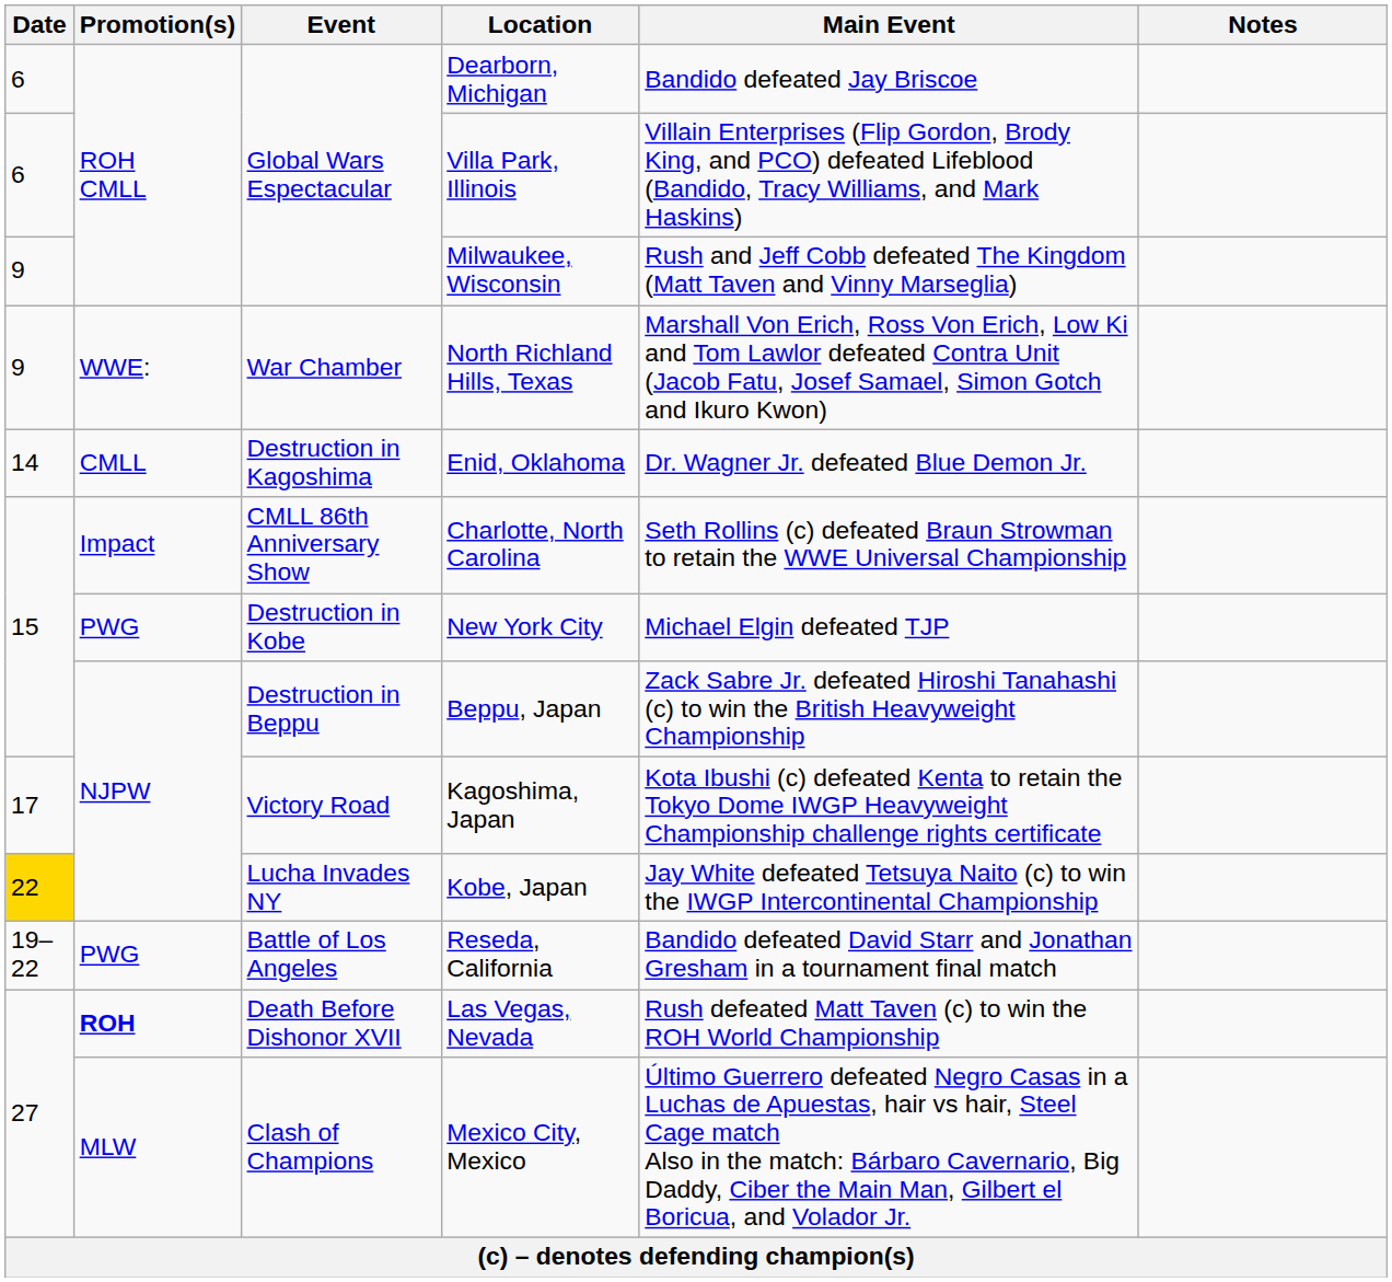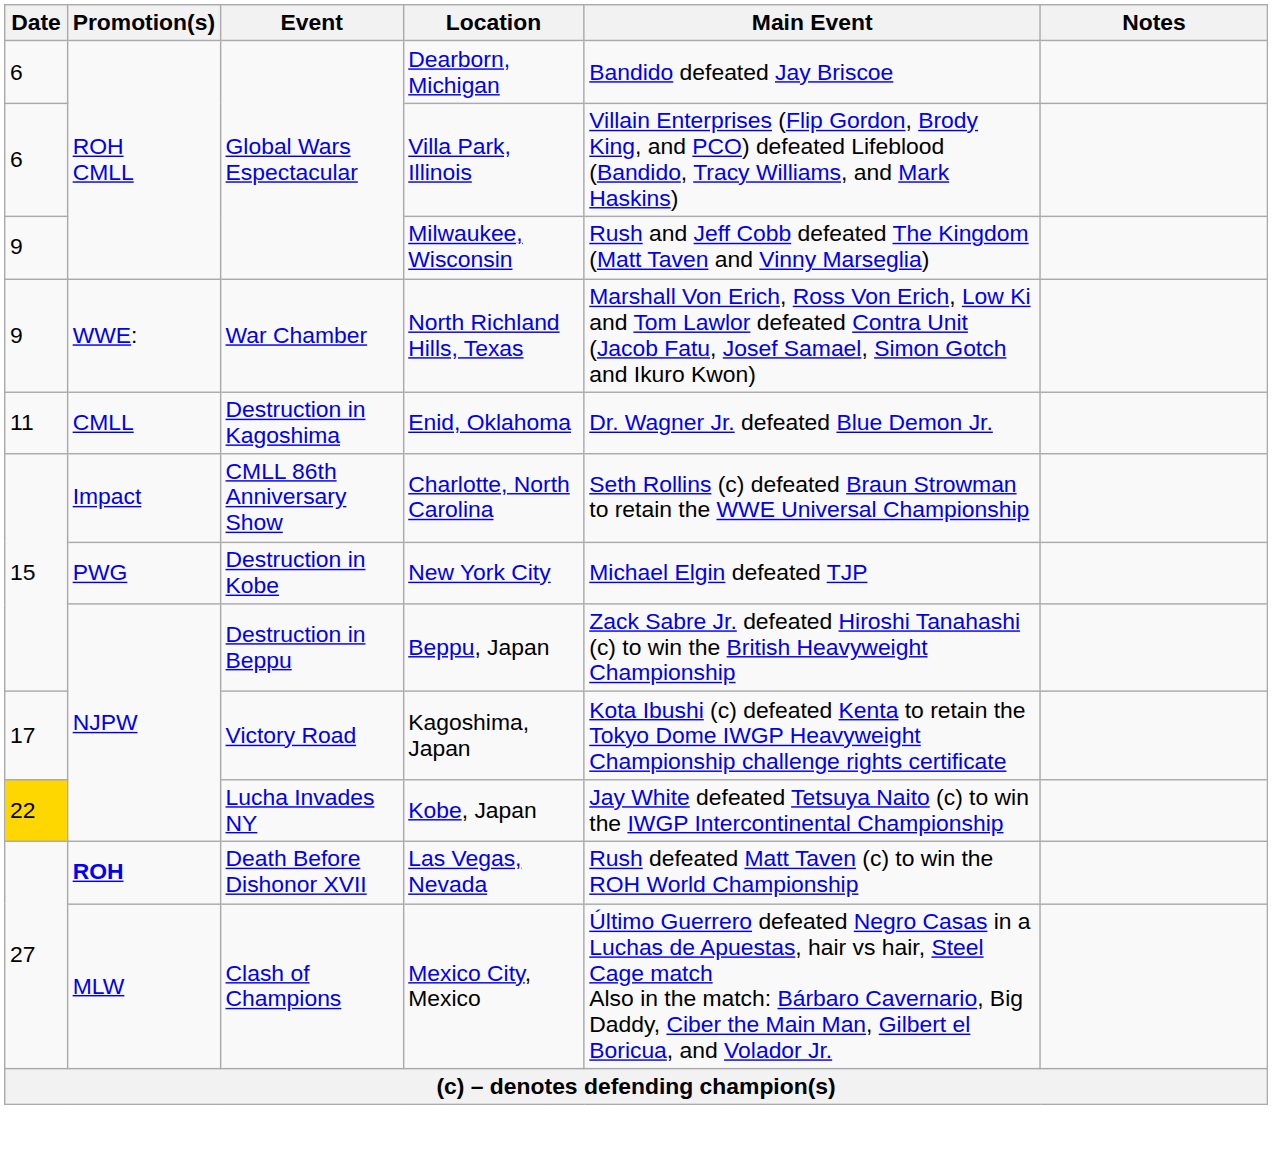 <table class="wikitable" style="width:100%;">
 <tr>
 <th width=5%>Date</th>
 <th width=5%>Promotion(s)</th>
 <th style="width:15%;">Event</th>
 <th style="width:15%;">Location</th>
 <th style="width:40%;">Main Event</th>
 <th style="width:20%;">Notes</th>
 </tr>
 <tr>
 <td>6</td>
 <td rowspan="3"><a href='#'>ROH</a><br> <a href='#'>CMLL</a></td>
 <td rowspan="3"><a href='#'>Global Wars Espectacular</a></td>
 <td><a href='#'>Dearborn, Michigan</a></td>
 <td><a href='#'>Bandido</a> defeated <a href='#'>Jay Briscoe</a></td>
 <td></td>
 </tr>
 <tr>
 <td>6</td>
 <td><a href='#'>Villa Park, Illinois</a></td>
 <td><a href='#'>Villain Enterprises</a> (<a href='#'>Flip Gordon</a>, <a href='#'>Brody King</a>, and <a href='#'>PCO</a>) defeated Lifeblood (<a href='#'>Bandido</a>, <a href='#'>Tracy Williams</a>, and <a href='#'>Mark Haskins</a>)</td>
 <td></td>
 </tr>
 <tr>
 <td>9</td>
 <td><a href='#'>Milwaukee, Wisconsin</a></td>
 <td><a href='#'>Rush</a> and <a href='#'>Jeff Cobb</a> defeated <a href='#'>The Kingdom</a> (<a href='#'>Matt Taven</a> and <a href='#'>Vinny Marseglia</a>)</td>
 <td></td>
 </tr>
 <tr>
 <td>9</td>
 <td><a href='#'>WWE</a>:<br></td>
 <td><a href='#'>War Chamber</a></td>
 <td><a href='#'>North Richland Hills, Texas</a></td>
 <td><a href='#'>Marshall Von Erich</a>, <a href='#'>Ross Von Erich</a>, <a href='#'>Low Ki</a> and <a href='#'>Tom Lawlor</a> defeated <a href='#'>Contra Unit</a> (<a href='#'>Jacob Fatu</a>, <a href='#'>Josef Samael</a>, <a href='#'>Simon Gotch</a> and Ikuro Kwon)</td>
 <td></td>
 </tr>
 <tr>
-<td>14</td>
+<td>11</td>
 <td><a href='#'>CMLL</a></td>
 <td><a href='#'>Destruction in Kagoshima</a></td>
 <td><a href='#'>Enid, Oklahoma</a></td>
 <td><a href='#'>Dr. Wagner Jr.</a> defeated <a href='#'>Blue Demon Jr.</a></td>
 <td></td>
 </tr>
 <tr>
 <td rowspan="3">15</td>
 <td><a href='#'>Impact</a></td>
 <td><a href='#'>CMLL 86th Anniversary Show</a></td>
 <td><a href='#'>Charlotte, North Carolina</a></td>
 <td><a href='#'>Seth Rollins</a> (c) defeated <a href='#'>Braun Strowman</a> to retain the <a href='#'>WWE Universal Championship</a></td>
 <td></td>
 </tr>
 <tr>
 <td><a href='#'>PWG</a></td>
 <td><a href='#'>Destruction in Kobe</a></td>
 <td><a href='#'>New York City</a></td>
 <td><a href='#'>Michael Elgin</a> defeated <a href='#'>TJP</a></td>
 <td></td>
 </tr>
 <tr>
 <td rowspan="3"><a href='#'>NJPW</a></td>
 <td><a href='#'>Destruction in Beppu</a></td>
 <td><a href='#'>Beppu</a>, Japan</td>
 <td><a href='#'>Zack Sabre Jr.</a> defeated <a href='#'>Hiroshi Tanahashi</a> (c) to win the <a href='#'>British Heavyweight Championship</a></td>
 <td></td>
 </tr>
 <tr>
 <td>17</td>
 <td><a href='#'>Victory Road</a></td>
 <td>Kagoshima, Japan</td>
 <td><a href='#'>Kota Ibushi</a> (c) defeated <a href='#'>Kenta</a> to retain the <a href='#'>Tokyo Dome IWGP Heavyweight Championship challenge rights certificate</a></td>
 <td></td>
 </tr>
 <tr>
 <td style="background: gold;">22</td>
 <td><a href='#'>Lucha Invades NY</a></td>
 <td><a href='#'>Kobe</a>, Japan</td>
 <td><a href='#'>Jay White</a> defeated <a href='#'>Tetsuya Naito</a> (c) to win the <a href='#'>IWGP Intercontinental Championship</a></td>
 <td></td>
 </tr>
 <tr>
-<td>19–22</td>
-<td><a href='#'>PWG</a></td>
-<td><a href='#'>Battle of Los Angeles</a></td>
-<td><a href='#'>Reseda</a>, California</td>
-<td><a href='#'>Bandido</a> defeated <a href='#'>David Starr</a> and <a href='#'>Jonathan Gresham</a> in a tournament final match</td>
-<td></td>
-</tr>
-<tr>
 <td rowspan="2">27</td>
 <td><strong><a href='#'>ROH</a></strong></td>
 <td><a href='#'>Death Before Dishonor XVII</a></td>
 <td><a href='#'>Las Vegas, Nevada</a></td>
 <td><a href='#'>Rush</a> defeated <a href='#'>Matt Taven</a> (c) to win the <a href='#'>ROH World Championship</a></td>
 <td></td>
 </tr>
 <tr>
 <td><a href='#'>MLW</a></td>
 <td><a href='#'>Clash of Champions</a></td>
 <td><a href='#'>Mexico City</a>, Mexico</td>
 <td><a href='#'>Último Guerrero</a> defeated <a href='#'>Negro Casas</a> in a <a href='#'>Luchas de Apuestas</a>, hair vs hair, <a href='#'>Steel Cage match</a><br>Also in the match: <a href='#'>Bárbaro Cavernario</a>, Big Daddy, <a href='#'>Ciber the Main Man</a>, <a href='#'>Gilbert el Boricua</a>, and <a href='#'>Volador Jr.</a></td>
 <td></td>
 </tr>
 <tr>
 <th colspan="6">(c) – denotes defending champion(s)</th>
 </tr>
 </table>
